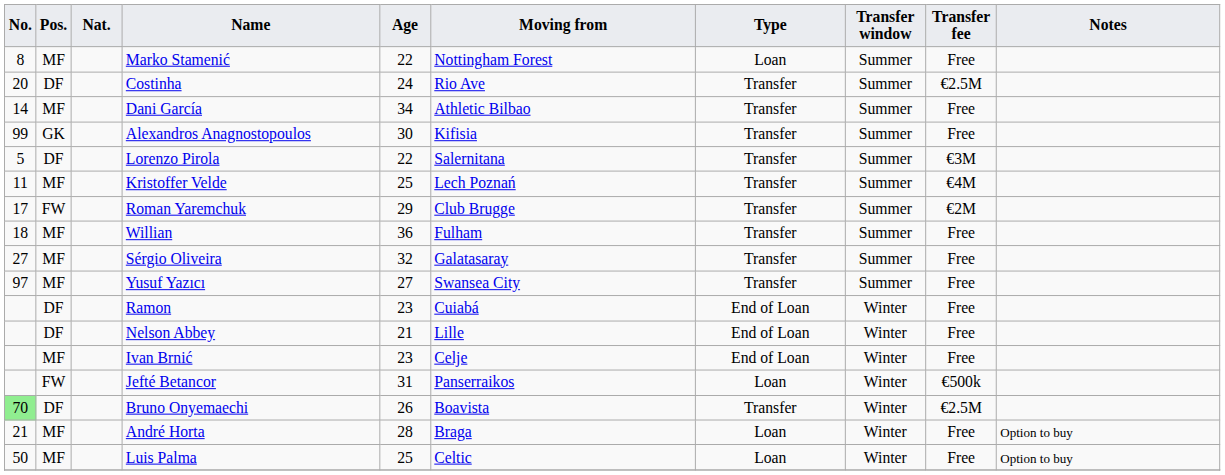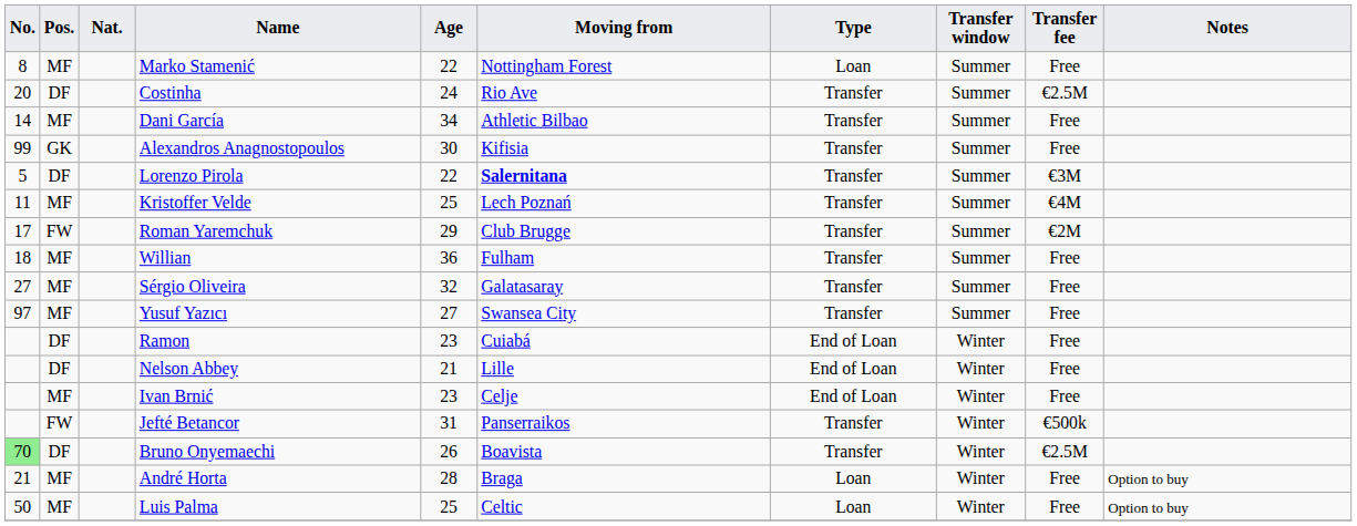 <table class="wikitable" style="text-align:center">
 <tr>
 <th style="background:#eaecf0; color:#000000; width:25px;">Νο.</th>
 <th style="background:#eaecf0; color:#000000; width:25px;">Pos.</th>
 <th style="background:#eaecf0; color:#000000; width:45px;">Nat.</th>
 <th style="background:#eaecf0; color:#000000; width:255px;">Name</th>
 <th style="background:#eaecf0; color:#000000; width:45px;">Age</th>
 <th style="background:#eaecf0; color:#000000; width:263px;">Moving from</th>
 <th style="background:#eaecf0; color:#000000; width:145px;">Type</th>
 <th style="background:#eaecf0; color:#000000; width:75px;">Transfer window</th>
 <th style="background:#eaecf0; color:#000000; width:65px;">Transfer fee</th>
 <th style="background:#eaecf0; color:#000000; width:220px;">Notes</th>
 </tr>
 <tr>
 <td>8</td>
 <td>MF</td>
 <td></td>
 <td style="text-align:left;"><a href='#'>Marko Stamenić</a></td>
 <td>22</td>
 <td style="text-align:left;"> <a href='#'>Nottingham Forest</a></td>
 <td>Loan</td>
 <td>Summer</td>
 <td>Free</td>
 <td style="text-align:left;"></td>
 </tr>
 <tr>
 <td>20</td>
 <td>DF</td>
 <td></td>
 <td style="text-align:left;"><a href='#'>Costinha</a></td>
 <td>24</td>
 <td style="text-align:left;"> <a href='#'>Rio Ave</a></td>
 <td>Transfer</td>
 <td>Summer</td>
 <td>€2.5M</td>
 <td style="text-align:left;"></td>
 </tr>
 <tr>
 <td>14</td>
 <td>MF</td>
 <td></td>
 <td style="text-align:left;"><a href='#'>Dani García</a></td>
 <td>34</td>
 <td style="text-align:left;"> <a href='#'>Athletic Bilbao</a></td>
 <td>Transfer</td>
 <td>Summer</td>
 <td>Free</td>
 <td style="text-align:left;"></td>
 </tr>
 <tr>
 <td>99</td>
 <td>GK</td>
 <td></td>
 <td style="text-align:left;"><a href='#'>Alexandros Anagnostopoulos</a></td>
 <td>30</td>
 <td style="text-align:left;"> <a href='#'>Kifisia</a></td>
 <td>Transfer</td>
 <td>Summer</td>
 <td>Free</td>
 <td style="text-align:left;"></td>
 </tr>
 <tr>
 <td>5</td>
 <td>DF</td>
 <td></td>
 <td style="text-align:left;"><a href='#'>Lorenzo Pirola</a></td>
 <td>22</td>
-<td style="text-align:left;"> <a href='#'>Salernitana</a></td>
+<td style="text-align:left;"><strong> <a href='#'>Salernitana</a></strong></td>
 <td>Transfer</td>
 <td>Summer</td>
 <td>€3M</td>
 <td style="text-align:left;"></td>
 </tr>
 <tr>
 <td>11</td>
 <td>MF</td>
 <td></td>
 <td style="text-align:left;"><a href='#'>Kristoffer Velde</a></td>
 <td>25</td>
 <td style="text-align:left;"> <a href='#'>Lech Poznań</a></td>
 <td>Transfer</td>
 <td>Summer</td>
 <td>€4M</td>
 <td style="text-align:left;"></td>
 </tr>
 <tr>
 <td>17</td>
 <td>FW</td>
 <td></td>
 <td style="text-align:left;"><a href='#'>Roman Yaremchuk</a></td>
 <td>29</td>
 <td style="text-align:left;"> <a href='#'>Club Brugge</a></td>
 <td>Transfer</td>
 <td>Summer</td>
 <td>€2M</td>
 <td style="text-align:left;"></td>
 </tr>
 <tr>
 <td>18</td>
 <td>MF</td>
 <td></td>
 <td style="text-align:left;"><a href='#'>Willian</a></td>
 <td>36</td>
 <td style="text-align:left;"> <a href='#'>Fulham</a></td>
 <td>Transfer</td>
 <td>Summer</td>
 <td>Free</td>
 <td style="text-align:left;"></td>
 </tr>
 <tr>
 <td>27</td>
 <td>MF</td>
 <td></td>
 <td style="text-align:left;"><a href='#'>Sérgio Oliveira</a></td>
 <td>32</td>
 <td style="text-align:left;"> <a href='#'>Galatasaray</a></td>
 <td>Transfer</td>
 <td>Summer</td>
 <td>Free</td>
 <td style="text-align:left;"></td>
 </tr>
 <tr>
 <td>97</td>
 <td>MF</td>
 <td></td>
 <td style="text-align:left;"><a href='#'>Yusuf Yazıcı</a></td>
 <td>27</td>
 <td style="text-align:left;"> <a href='#'>Swansea City</a></td>
 <td>Transfer</td>
 <td>Summer</td>
 <td>Free</td>
 <td style="text-align:left;"></td>
 </tr>
 <tr>
 <td></td>
 <td>DF</td>
 <td></td>
 <td style="text-align:left;"><a href='#'>Ramon</a></td>
 <td>23</td>
 <td style="text-align:left;"> <a href='#'>Cuiabá</a></td>
 <td>End of Loan</td>
 <td>Winter</td>
 <td>Free</td>
 <td style="text-align:left;"></td>
 </tr>
 <tr>
 <td></td>
 <td>DF</td>
 <td></td>
 <td style="text-align:left;"><a href='#'>Nelson Abbey</a></td>
 <td>21</td>
 <td style="text-align:left;"> <a href='#'>Lille</a></td>
 <td>End of Loan</td>
 <td>Winter</td>
 <td>Free</td>
 <td style="text-align:left;"></td>
 </tr>
 <tr>
 <td></td>
 <td>MF</td>
 <td></td>
 <td style="text-align:left;"><a href='#'>Ivan Brnić</a></td>
 <td>23</td>
 <td style="text-align:left;"> <a href='#'>Celje</a></td>
 <td>End of Loan</td>
 <td>Winter</td>
 <td>Free</td>
 <td style="text-align:left;"></td>
 </tr>
 <tr>
 <td></td>
 <td>FW</td>
 <td></td>
 <td style="text-align:left;"><a href='#'>Jefté Betancor</a></td>
 <td>31</td>
 <td style="text-align:left;"> <a href='#'>Panserraikos</a></td>
-<td>Loan</td>
+<td>Transfer</td>
 <td>Winter</td>
 <td>€500k</td>
 <td style="text-align:left;"></td>
 </tr>
 <tr>
 <td style="background: lightgreen;">70</td>
 <td>DF</td>
 <td></td>
 <td style="text-align:left;"><a href='#'>Bruno Onyemaechi</a></td>
 <td>26</td>
 <td style="text-align:left;"> <a href='#'>Boavista</a></td>
 <td>Transfer</td>
 <td>Winter</td>
 <td>€2.5M</td>
 <td style="text-align:left;"></td>
 </tr>
 <tr>
 <td>21</td>
 <td>MF</td>
 <td></td>
 <td style="text-align:left;"><a href='#'>André Horta</a></td>
 <td>28</td>
 <td style="text-align:left;"> <a href='#'>Braga</a></td>
 <td>Loan</td>
 <td>Winter</td>
 <td>Free</td>
 <td style="text-align:left;"><small>Option to buy</small></td>
 </tr>
 <tr>
 <td>50</td>
 <td>MF</td>
 <td></td>
 <td style="text-align:left;"><a href='#'>Luis Palma</a></td>
 <td>25</td>
 <td style="text-align:left;"> <a href='#'>Celtic</a></td>
 <td>Loan</td>
 <td>Winter</td>
 <td>Free</td>
 <td style="text-align:left;"><small>Option to buy</small></td>
 </tr>
 <tr>
 </tr>
 <tr>
 </tr>
 </table>
